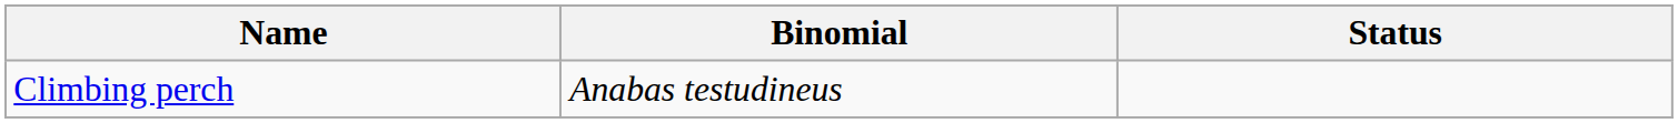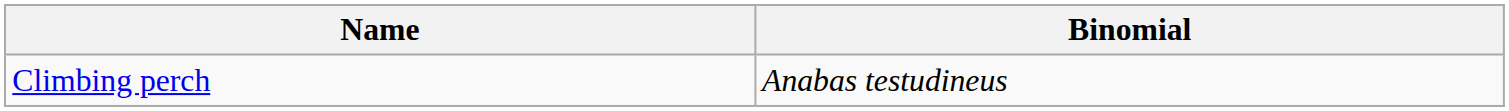 <table width=60% class="wikitable">
 <tr>
 <th width=20%>Name</th>
 <th width=20%>Binomial</th>
-<th width=20%>Status</th>
 </tr>
 <tr>
 <td><a href='#'>Climbing perch</a><br></td>
 <td><em>Anabas testudineus</em></td>
-<td></td>
 </tr>
 </table>
